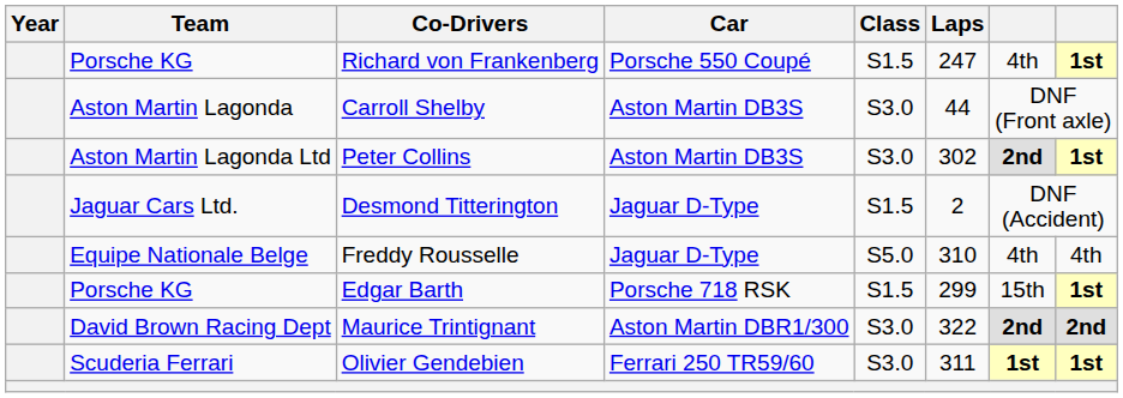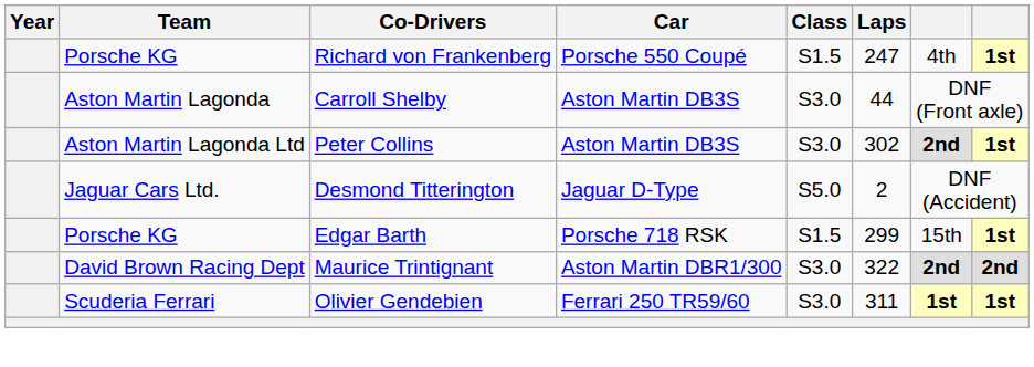 <table class="wikitable" style="text-align:center; font-size:90%">
 <tr>
 <th>Year</th>
 <th>Team</th>
 <th>Co-Drivers</th>
 <th>Car</th>
 <th>Class</th>
 <th>Laps</th>
 <th></th>
 <th></th>
 </tr>
 <tr>
 <th></th>
 <td align=left> <a href='#'>Porsche KG</a></td>
 <td align=left> <a href='#'>Richard von Frankenberg</a></td>
 <td align=left><a href='#'>Porsche 550 Coupé</a></td>
 <td>S1.5</td>
 <td>247</td>
 <td>4th</td>
 <td style="background:#ffffbf;"><strong>1st</strong></td>
 </tr>
 <tr>
 <th></th>
 <td align=left> <a href='#'>Aston Martin</a> Lagonda</td>
 <td align=left> <a href='#'>Carroll Shelby</a></td>
 <td align=left><a href='#'>Aston Martin DB3S</a></td>
 <td>S3.0</td>
 <td>44</td>
 <td colspan=2>DNF<br>(Front axle)</td>
 </tr>
 <tr>
 <th></th>
 <td align=left> <a href='#'>Aston Martin</a> Lagonda Ltd</td>
 <td align=left> <a href='#'>Peter Collins</a></td>
 <td align=left><a href='#'>Aston Martin DB3S</a></td>
 <td>S3.0</td>
 <td>302</td>
 <td style="background:#dfdfdf;"><strong>2nd</strong></td>
 <td style="background:#ffffbf;"><strong>1st</strong></td>
 </tr>
 <tr>
 <th></th>
 <td align=left> <a href='#'>Jaguar Cars</a> Ltd.</td>
 <td align=left> <a href='#'>Desmond Titterington</a></td>
 <td align=left><a href='#'>Jaguar D-Type</a></td>
-<td>S1.5</td>
+<td>S5.0</td>
 <td>2</td>
 <td colspan=2>DNF<br>(Accident)</td>
-</tr>
-<tr>
-<th></th>
-<td align=left> <a href='#'>Equipe Nationale Belge</a></td>
-<td align=left> Freddy Rousselle</td>
-<td align=left><a href='#'>Jaguar D-Type</a></td>
-<td>S5.0</td>
-<td>310</td>
-<td>4th</td>
-<td>4th</td>
 </tr>
 <tr>
 <th></th>
 <td align=left> <a href='#'>Porsche KG</a></td>
 <td align=left> <a href='#'>Edgar Barth</a></td>
 <td align=left><a href='#'>Porsche 718</a> RSK</td>
 <td>S1.5</td>
 <td>299</td>
 <td>15th</td>
 <td style="background:#ffffbf;"><strong>1st</strong></td>
 </tr>
 <tr>
 <th></th>
 <td align=left> <a href='#'>David Brown Racing Dept</a></td>
 <td align=left> <a href='#'>Maurice Trintignant</a></td>
 <td align=left><a href='#'>Aston Martin DBR1/300</a></td>
 <td>S3.0</td>
 <td>322</td>
 <td style="background:#dfdfdf;"><strong>2nd</strong></td>
 <td style="background:#dfdfdf;"><strong>2nd</strong></td>
 </tr>
 <tr>
 <th></th>
 <td align=left> <a href='#'>Scuderia Ferrari</a></td>
 <td align=left> <a href='#'>Olivier Gendebien</a></td>
 <td align=left><a href='#'>Ferrari 250 TR59/60</a></td>
 <td>S3.0</td>
 <td>311</td>
 <td style="background:#ffffbf;"><strong>1st</strong></td>
 <td style="background:#ffffbf;"><strong>1st</strong></td>
 </tr>
 <tr>
 <th colspan="8"></th>
 </tr>
 </table>
